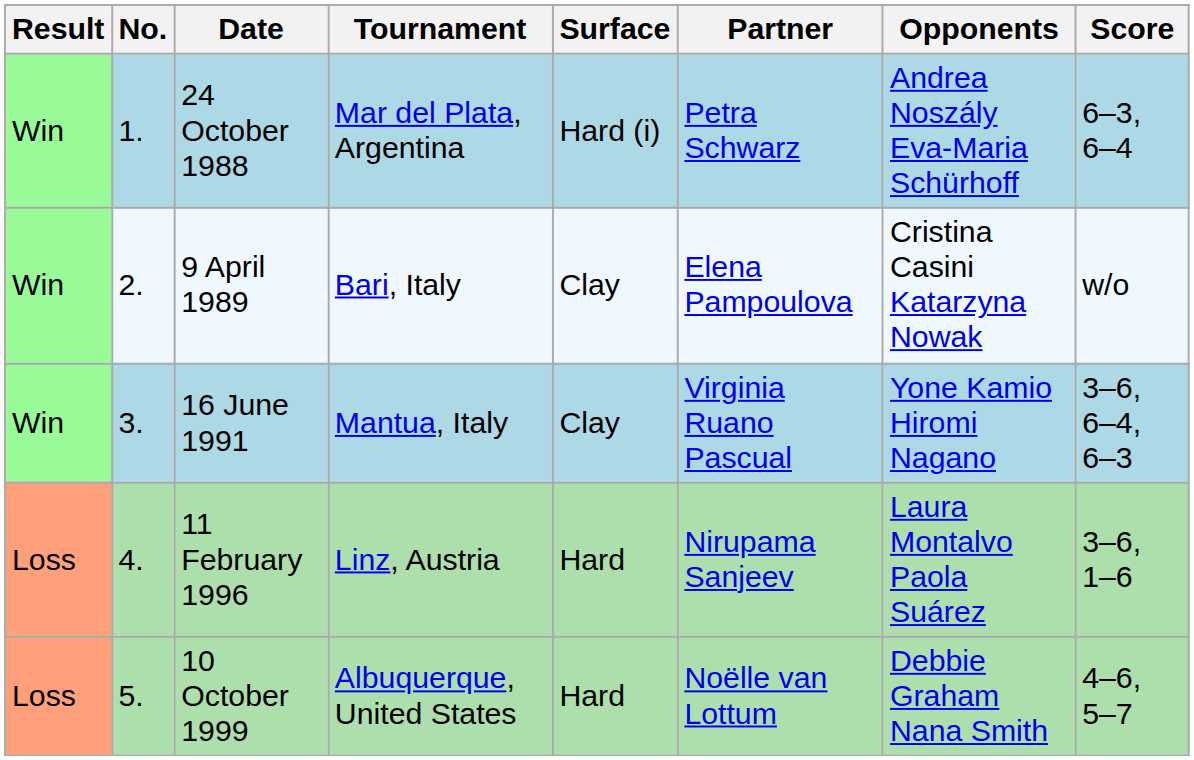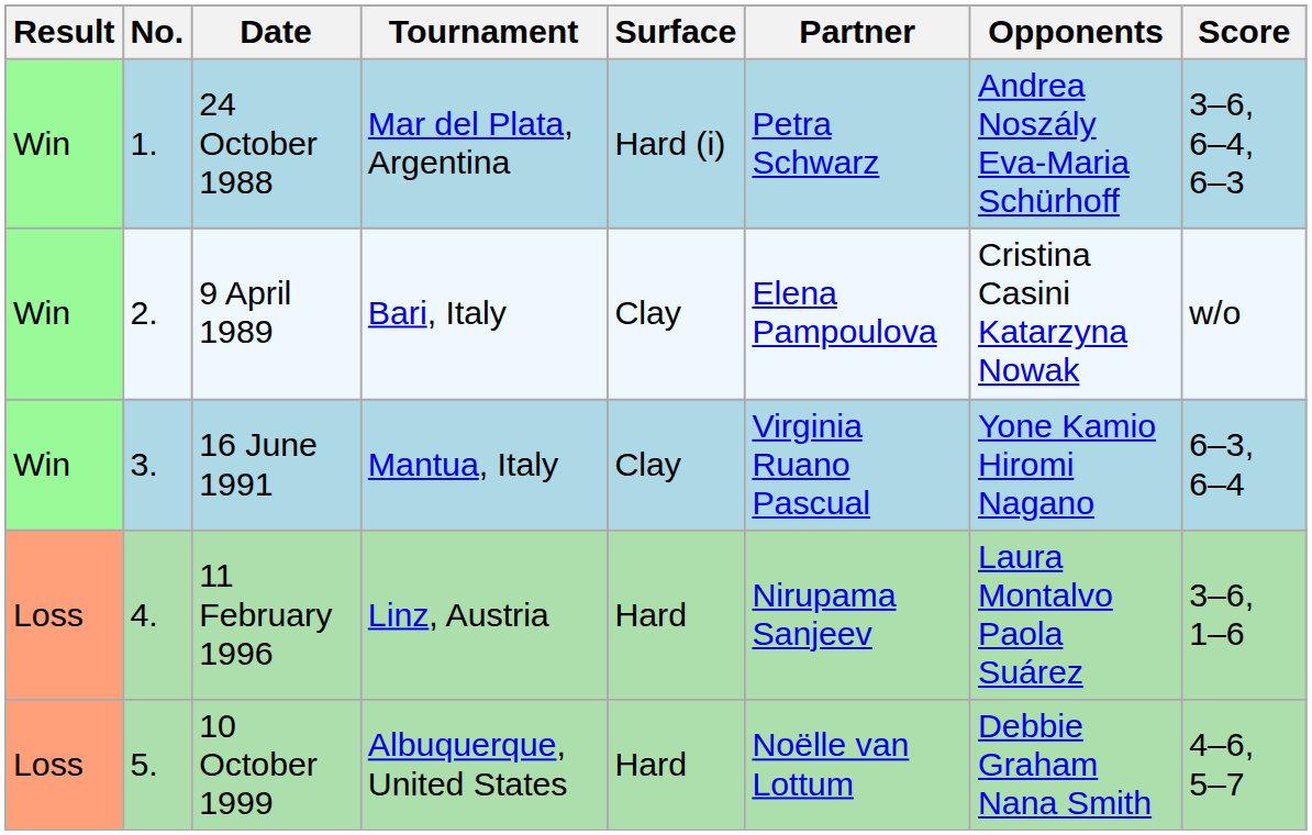 <table class="sortable wikitable" style=font-size:97%>
 <tr>
 <th>Result</th>
 <th>No.</th>
 <th>Date</th>
 <th>Tournament</th>
 <th>Surface</th>
 <th>Partner</th>
 <th>Opponents</th>
 <th>Score</th>
 </tr>
 <tr style="background:lightblue;">
 <td style="background:#98fb98;">Win</td>
 <td>1.</td>
 <td>24 October 1988</td>
 <td><a href='#'>Mar del Plata</a>, Argentina</td>
 <td>Hard (i)</td>
 <td> <a href='#'>Petra Schwarz</a></td>
 <td> <a href='#'>Andrea Noszály</a> <br>  <a href='#'>Eva-Maria Schürhoff</a></td>
-<td>6–3, 6–4</td>
+<td>3–6, 6–4, 6–3</td>
 </tr>
 <tr bgcolor="#f0f8ff">
 <td style="background:#98fb98;">Win</td>
 <td>2.</td>
 <td>9 April 1989</td>
 <td><a href='#'>Bari</a>, Italy</td>
 <td>Clay</td>
 <td> <a href='#'>Elena Pampoulova</a></td>
 <td> Cristina Casini <br>  <a href='#'>Katarzyna Nowak</a></td>
 <td>w/o</td>
 </tr>
 <tr style="background:lightblue;">
 <td style="background:#98fb98;">Win</td>
 <td>3.</td>
 <td>16 June 1991</td>
 <td><a href='#'>Mantua</a>, Italy</td>
 <td>Clay</td>
 <td> <a href='#'>Virginia Ruano Pascual</a></td>
 <td> <a href='#'>Yone Kamio</a> <br>  <a href='#'>Hiromi Nagano</a></td>
-<td>3–6, 6–4, 6–3</td>
+<td>6–3, 6–4</td>
 </tr>
 <tr style="background:#addfad;">
 <td style="background:#ffa07a;">Loss</td>
 <td>4.</td>
 <td>11 February 1996</td>
 <td><a href='#'>Linz</a>, Austria</td>
 <td>Hard</td>
 <td> <a href='#'>Nirupama Sanjeev</a></td>
 <td> <a href='#'>Laura Montalvo</a> <br>  <a href='#'>Paola Suárez</a></td>
 <td>3–6, 1–6</td>
 </tr>
 <tr style="background:#addfad;">
 <td style="background:#ffa07a;">Loss</td>
 <td>5.</td>
 <td>10 October 1999</td>
 <td><a href='#'>Albuquerque</a>, United States</td>
 <td>Hard</td>
 <td> <a href='#'>Noëlle van Lottum</a></td>
 <td> <a href='#'>Debbie Graham</a> <br>  <a href='#'>Nana Smith</a></td>
 <td>4–6, 5–7</td>
 </tr>
 </table>
